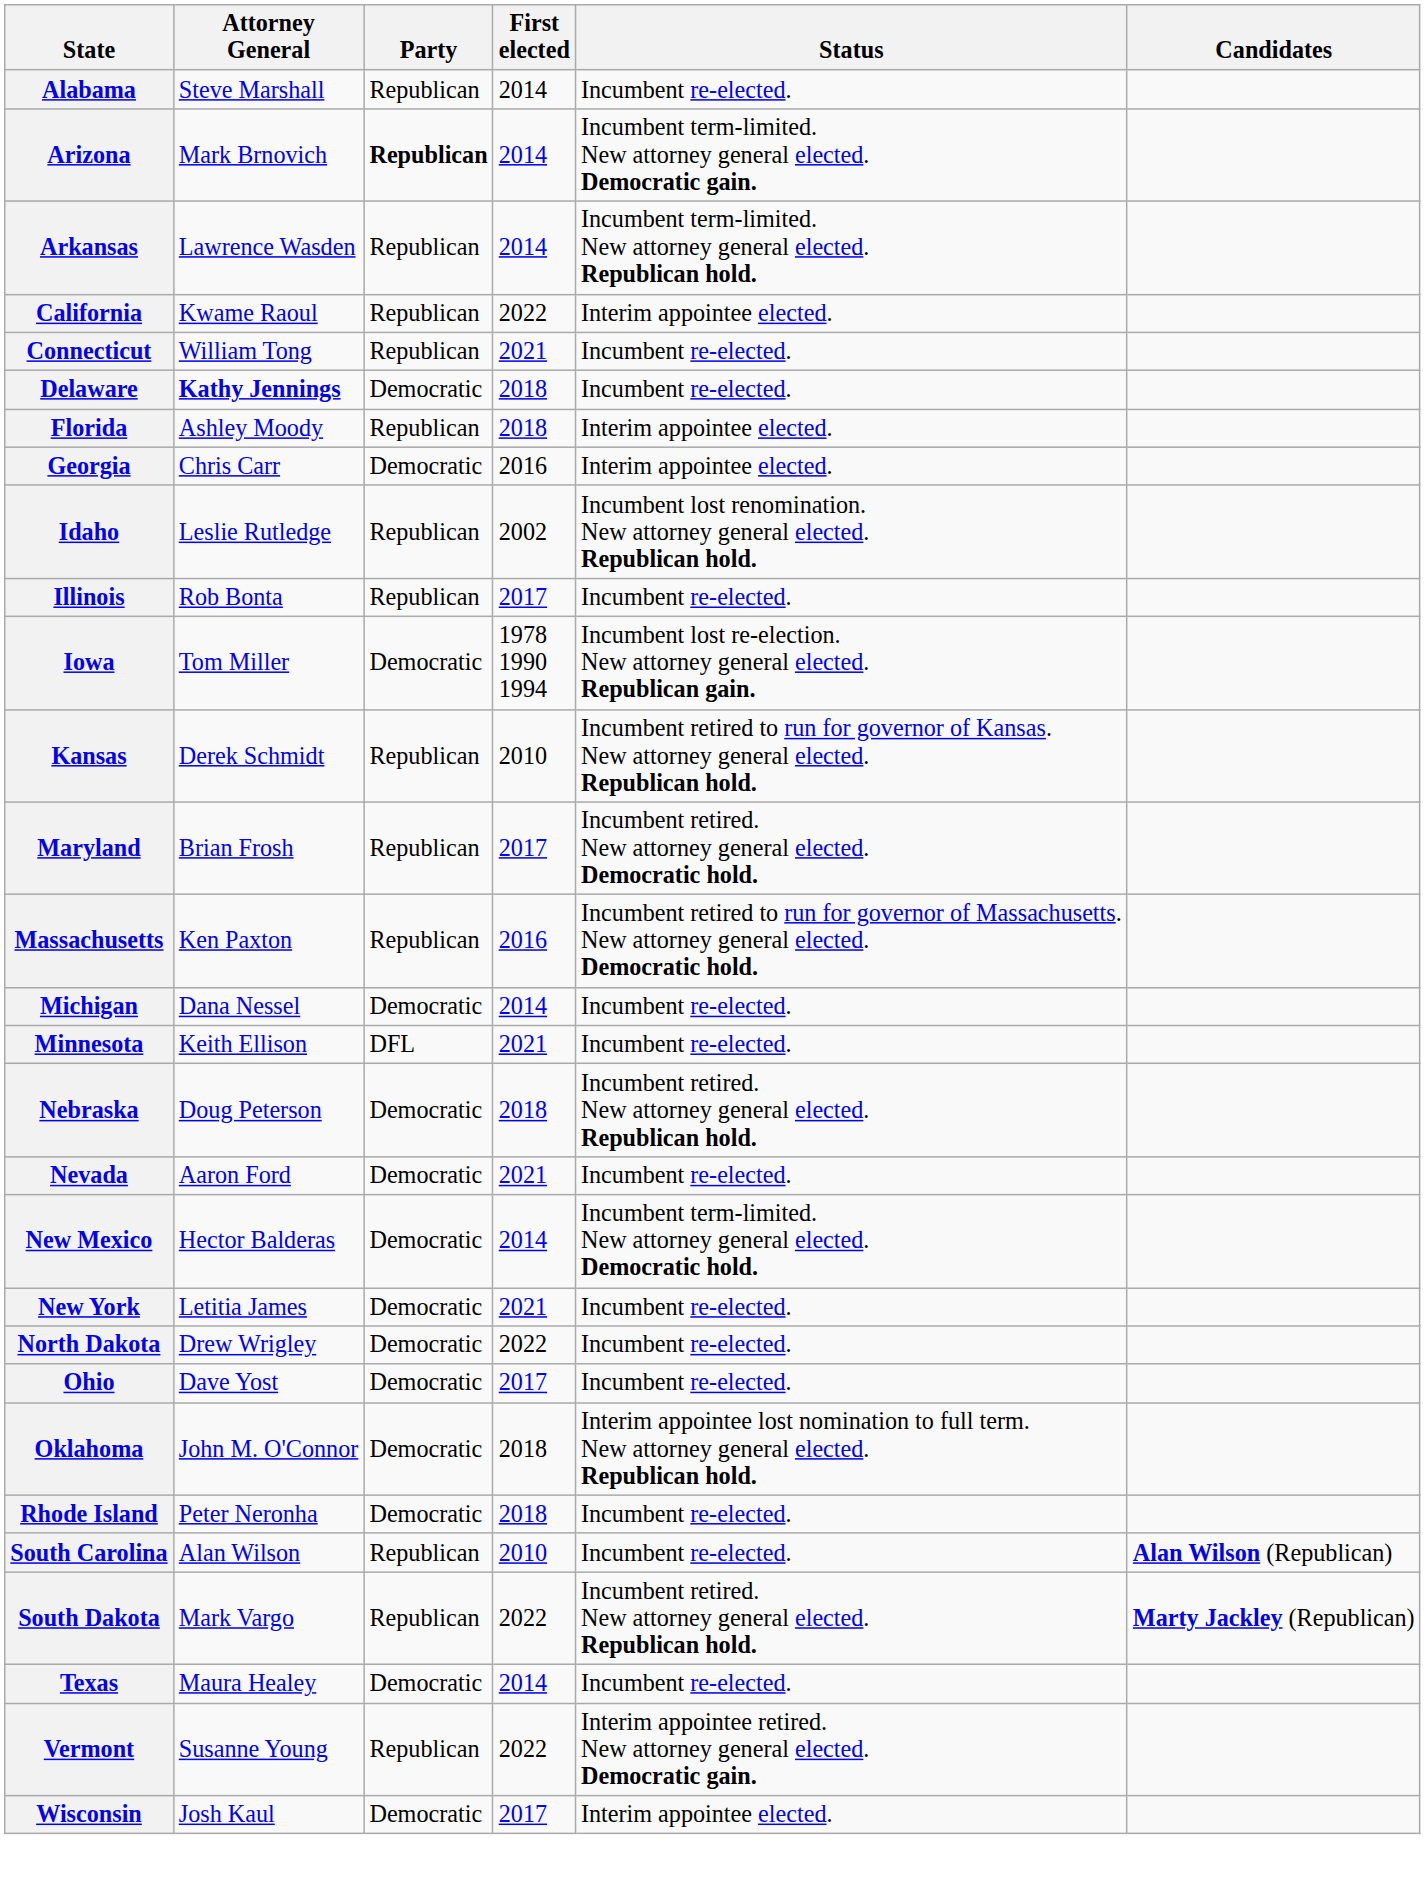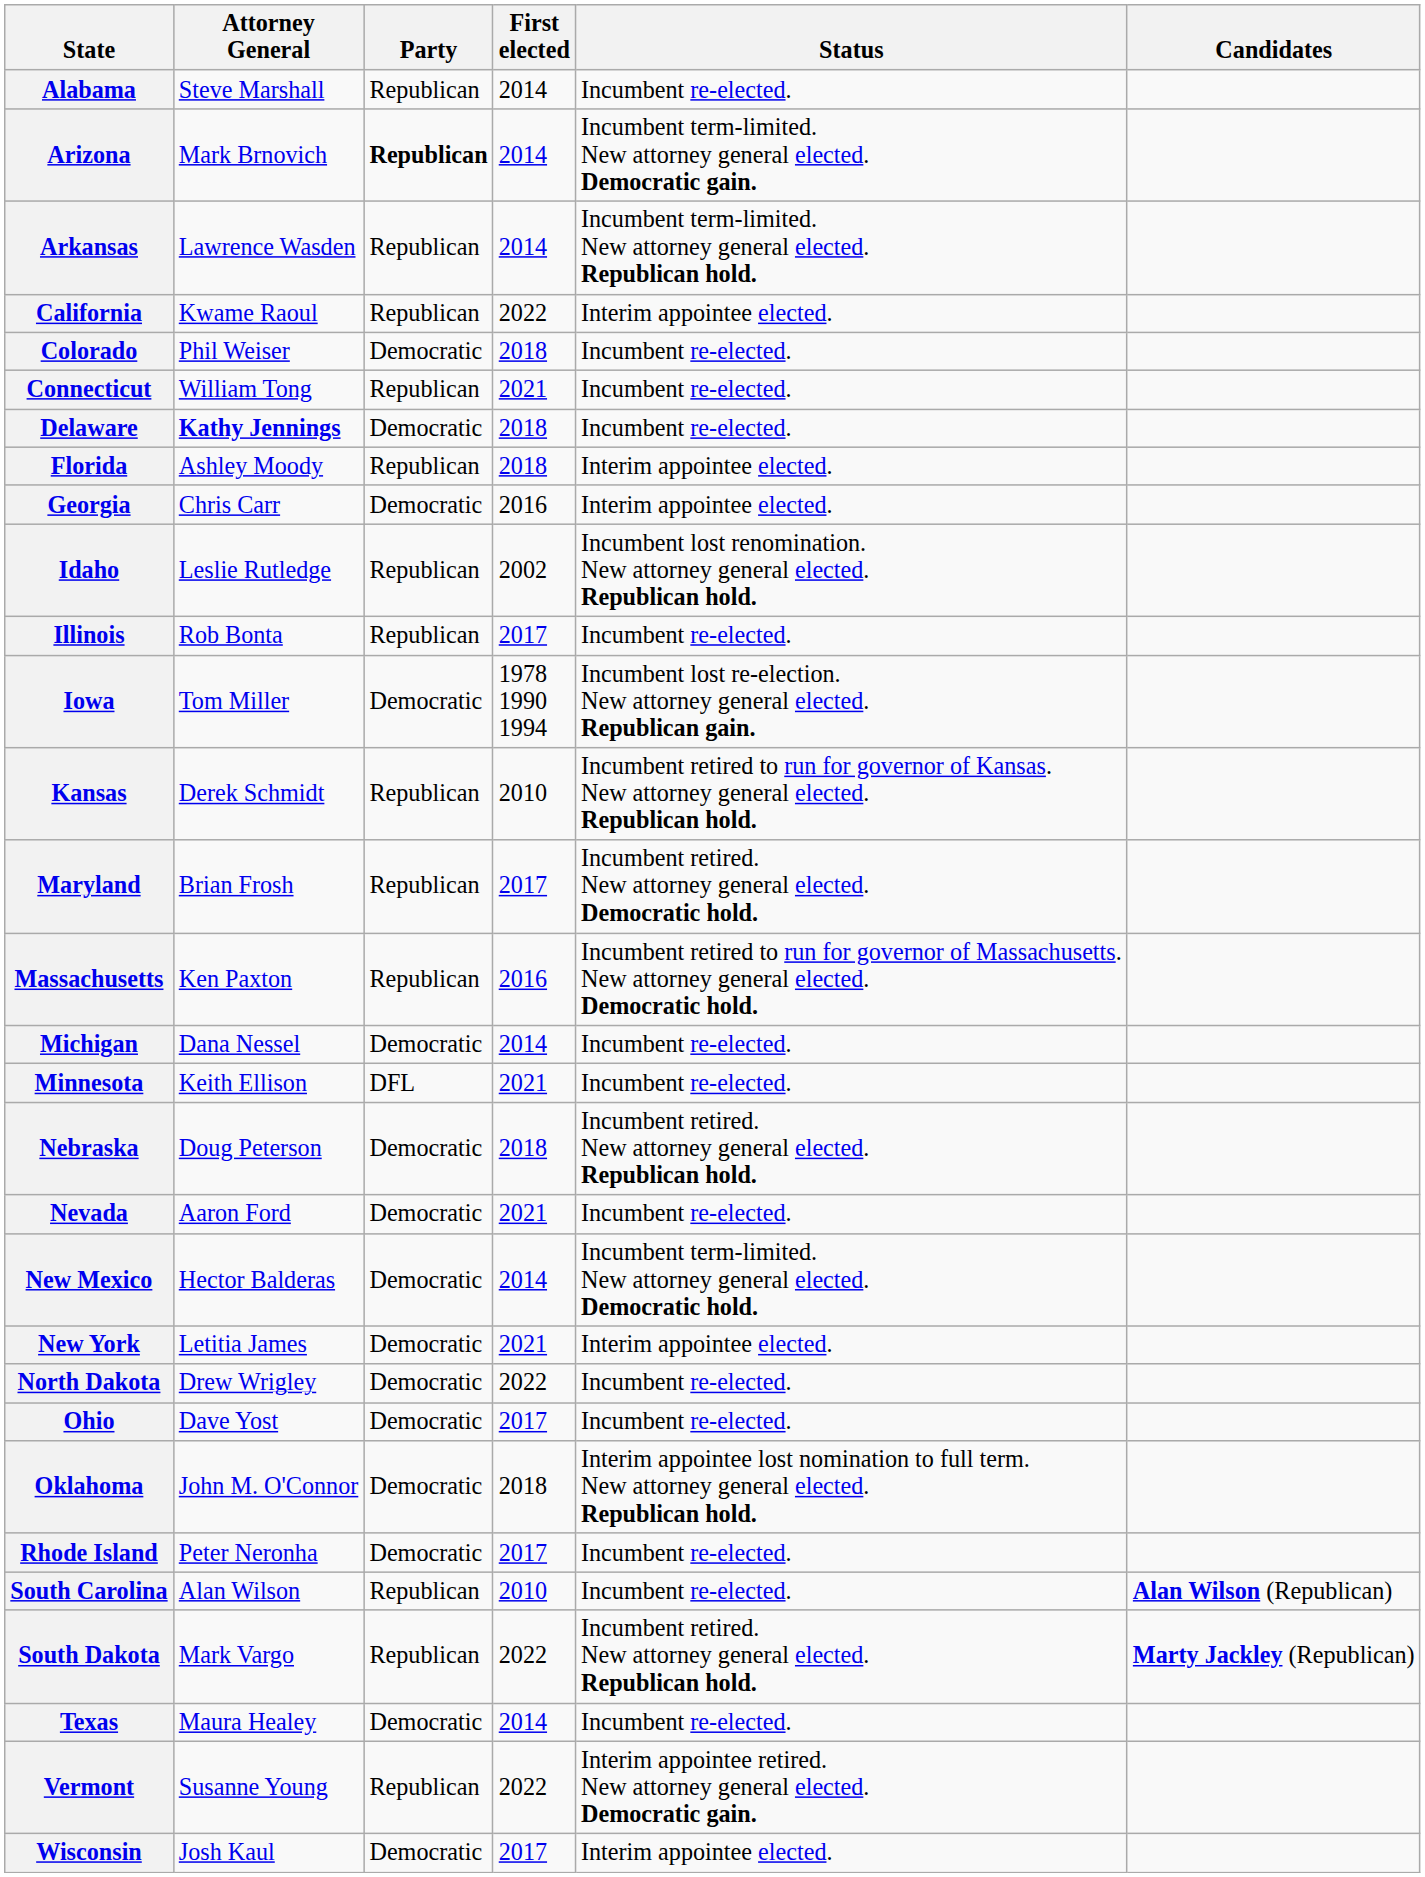 <table class="wikitable sortable">
 <tr valign=bottom>
 <th>State</th>
 <th>Attorney<br>General</th>
 <th>Party</th>
 <th>First<br>elected</th>
 <th>Status</th>
 <th>Candidates</th>
 </tr>
 <tr>
 <th><a href='#'>Alabama</a></th>
 <td><a href='#'>Steve Marshall</a></td>
 <td>Republican</td>
 <td>2014</td>
 <td>Incumbent <a href='#'>re-elected</a>.</td>
 <td nowrap></td>
 </tr>
 <tr>
 <th><a href='#'>Arizona</a></th>
 <td><a href='#'>Mark Brnovich</a></td>
 <td><strong>Republican</strong></td>
 <td><a href='#'>2014</a></td>
 <td>Incumbent term-limited.<br>New attorney general <a href='#'>elected</a>.<br><strong>Democratic gain.</strong></td>
 <td nowrap></td>
 </tr>
 <tr>
 <th><a href='#'>Arkansas</a></th>
 <td><a href='#'>Lawrence Wasden</a></td>
 <td>Republican</td>
 <td><a href='#'>2014</a></td>
 <td>Incumbent term-limited.<br>New attorney general <a href='#'>elected</a>.<br><strong>Republican hold.</strong></td>
 <td nowrap></td>
 </tr>
 <tr>
 <th><a href='#'>California</a></th>
 <td><a href='#'>Kwame Raoul</a></td>
 <td>Republican</td>
 <td>2022</td>
 <td>Interim appointee <a href='#'>elected</a>.</td>
+<td nowrap></td>
+</tr>
+<tr>
+<th><a href='#'>Colorado</a></th>
+<td><a href='#'>Phil Weiser</a></td>
+<td>Democratic</td>
+<td><a href='#'>2018</a></td>
+<td>Incumbent <a href='#'>re-elected</a>.</td>
 <td nowrap></td>
 </tr>
 <tr>
 <th><a href='#'>Connecticut</a></th>
 <td><a href='#'>William Tong</a></td>
 <td>Republican</td>
 <td><a href='#'>2021</a></td>
 <td>Incumbent <a href='#'>re-elected</a>.</td>
 <td nowrap></td>
 </tr>
 <tr>
 <th><a href='#'>Delaware</a></th>
 <td><strong><a href='#'>Kathy Jennings</a></strong></td>
 <td>Democratic</td>
 <td><a href='#'>2018</a></td>
 <td>Incumbent <a href='#'>re-elected</a>.</td>
 <td nowrap></td>
 </tr>
 <tr>
 <th><a href='#'>Florida</a></th>
 <td><a href='#'>Ashley Moody</a></td>
 <td>Republican</td>
 <td><a href='#'>2018</a></td>
 <td>Interim appointee <a href='#'>elected</a>.</td>
 <td nowrap></td>
 </tr>
 <tr>
 <th><a href='#'>Georgia</a></th>
 <td><a href='#'>Chris Carr</a></td>
 <td>Democratic</td>
 <td>2016</td>
 <td>Interim appointee <a href='#'>elected</a>.</td>
 <td nowrap></td>
 </tr>
 <tr>
 <th><a href='#'>Idaho</a></th>
 <td><a href='#'>Leslie Rutledge</a></td>
 <td>Republican</td>
 <td>2002</td>
 <td>Incumbent lost renomination.<br>New attorney general <a href='#'>elected</a>.<br><strong>Republican hold.</strong></td>
 <td nowrap></td>
 </tr>
 <tr>
 <th><a href='#'>Illinois</a></th>
 <td><a href='#'>Rob Bonta</a></td>
 <td>Republican</td>
 <td><a href='#'>2017</a></td>
 <td>Incumbent <a href='#'>re-elected</a>.</td>
 <td nowrap></td>
 </tr>
 <tr>
 <th><a href='#'>Iowa</a></th>
 <td><a href='#'>Tom Miller</a></td>
 <td>Democratic</td>
 <td>1978<br>1990 <br>1994</td>
 <td>Incumbent lost re-election.<br>New attorney general <a href='#'>elected</a>.<br><strong>Republican gain.</strong></td>
 <td nowrap></td>
 </tr>
 <tr>
 <th><a href='#'>Kansas</a></th>
 <td><a href='#'>Derek Schmidt</a></td>
 <td>Republican</td>
 <td>2010</td>
 <td>Incumbent retired to <a href='#'>run for governor of Kansas</a>.<br>New attorney general <a href='#'>elected</a>.<br><strong>Republican hold.</strong></td>
 <td nowrap></td>
 </tr>
 <tr>
 <th><a href='#'>Maryland</a></th>
 <td><a href='#'>Brian Frosh</a></td>
 <td>Republican</td>
 <td><a href='#'>2017</a></td>
 <td>Incumbent retired.<br>New attorney general <a href='#'>elected</a>.<br><strong>Democratic hold.</strong></td>
 <td nowrap></td>
 </tr>
 <tr>
 <th><a href='#'>Massachusetts</a></th>
 <td><a href='#'>Ken Paxton</a></td>
 <td>Republican</td>
 <td><a href='#'>2016</a></td>
 <td>Incumbent retired to <a href='#'>run for governor of Massachusetts</a>.<br>New attorney general <a href='#'>elected</a>.<br><strong>Democratic hold.</strong></td>
 <td nowrap></td>
 </tr>
 <tr>
 <th><a href='#'>Michigan</a></th>
 <td><a href='#'>Dana Nessel</a></td>
 <td>Democratic</td>
 <td><a href='#'>2014</a></td>
 <td>Incumbent <a href='#'>re-elected</a>.</td>
 <td nowrap></td>
 </tr>
 <tr>
 <th><a href='#'>Minnesota</a></th>
 <td><a href='#'>Keith Ellison</a></td>
 <td>DFL</td>
 <td><a href='#'>2021</a></td>
 <td>Incumbent <a href='#'>re-elected</a>.</td>
 <td nowrap></td>
 </tr>
 <tr>
 <th><a href='#'>Nebraska</a></th>
 <td><a href='#'>Doug Peterson</a></td>
 <td>Democratic</td>
 <td><a href='#'>2018</a></td>
 <td>Incumbent retired.<br>New attorney general <a href='#'>elected</a>.<br><strong>Republican hold.</strong></td>
 <td nowrap></td>
 </tr>
 <tr>
 <th><a href='#'>Nevada</a></th>
 <td><a href='#'>Aaron Ford</a></td>
 <td>Democratic</td>
 <td><a href='#'>2021</a></td>
 <td>Incumbent <a href='#'>re-elected</a>.</td>
 <td nowrap></td>
 </tr>
 <tr>
 <th><a href='#'>New Mexico</a></th>
 <td><a href='#'>Hector Balderas</a></td>
 <td>Democratic</td>
 <td><a href='#'>2014</a></td>
 <td>Incumbent term-limited.<br>New attorney general <a href='#'>elected</a>.<br><strong>Democratic hold.</strong></td>
 <td nowrap></td>
 </tr>
 <tr>
 <th><a href='#'>New York</a></th>
 <td><a href='#'>Letitia James</a></td>
 <td>Democratic</td>
 <td><a href='#'>2021</a></td>
-<td>Incumbent <a href='#'>re-elected</a>.</td>
+<td>Interim appointee <a href='#'>elected</a>.</td>
 <td nowrap></td>
 </tr>
 <tr>
 <th><a href='#'>North Dakota</a></th>
 <td><a href='#'>Drew Wrigley</a></td>
 <td>Democratic</td>
 <td>2022</td>
 <td>Incumbent <a href='#'>re-elected</a>.</td>
 <td nowrap></td>
 </tr>
 <tr>
 <th><a href='#'>Ohio</a></th>
 <td><a href='#'>Dave Yost</a></td>
 <td>Democratic</td>
 <td><a href='#'>2017</a></td>
 <td>Incumbent <a href='#'>re-elected</a>.</td>
 <td nowrap></td>
 </tr>
 <tr>
 <th><a href='#'>Oklahoma</a></th>
 <td><a href='#'>John M. O'Connor</a></td>
 <td>Democratic</td>
 <td>2018</td>
 <td>Interim appointee lost nomination to full term.<br>New attorney general <a href='#'>elected</a>.<br><strong>Republican hold.</strong></td>
 <td nowrap></td>
 </tr>
 <tr>
 <th><a href='#'>Rhode Island</a></th>
 <td><a href='#'>Peter Neronha</a></td>
 <td>Democratic</td>
-<td><a href='#'>2018</a></td>
+<td><a href='#'>2017</a></td>
 <td>Incumbent <a href='#'>re-elected</a>.</td>
 <td nowrap></td>
 </tr>
 <tr>
 <th><a href='#'>South Carolina</a></th>
 <td><a href='#'>Alan Wilson</a></td>
 <td>Republican</td>
 <td><a href='#'>2010</a></td>
 <td>Incumbent <a href='#'>re-elected</a>.</td>
 <td nowrap> <strong><a href='#'>Alan Wilson</a></strong> (Republican)</td>
 </tr>
 <tr>
 <th><a href='#'>South Dakota</a></th>
 <td><a href='#'>Mark Vargo</a></td>
 <td>Republican</td>
 <td>2022</td>
 <td>Incumbent retired.<br>New attorney general <a href='#'>elected</a>.<br><strong>Republican hold.</strong></td>
 <td nowrap> <strong><a href='#'>Marty Jackley</a></strong> (Republican)</td>
 </tr>
 <tr>
 <th><a href='#'>Texas</a></th>
 <td><a href='#'>Maura Healey</a></td>
 <td>Democratic</td>
 <td><a href='#'>2014</a></td>
 <td>Incumbent <a href='#'>re-elected</a>.</td>
 <td nowrap></td>
 </tr>
 <tr>
 <th><a href='#'>Vermont</a></th>
 <td><a href='#'>Susanne Young</a></td>
 <td>Republican</td>
 <td>2022</td>
 <td>Interim appointee retired.<br>New attorney general <a href='#'>elected</a>.<br><strong>Democratic gain.</strong></td>
 <td nowrap></td>
 </tr>
 <tr>
 <th><a href='#'>Wisconsin</a></th>
 <td><a href='#'>Josh Kaul</a></td>
 <td>Democratic</td>
 <td><a href='#'>2017</a></td>
 <td>Interim appointee <a href='#'>elected</a>.</td>
 <td nowrap></td>
 </tr>
 </table>
